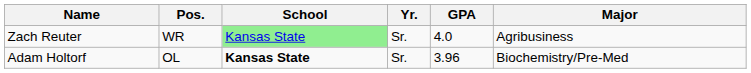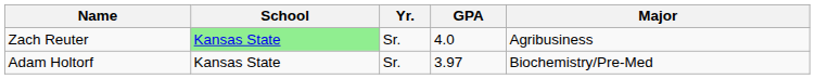 <table class="wikitable sortable sortable" style="width:100%;">
 <tr>
 <th>Name</th>
-<th>Pos.</th>
 <th>School</th>
 <th>Yr.</th>
 <th>GPA</th>
 <th>Major</th>
 </tr>
 <tr>
 <td>Zach Reuter</td>
-<td>WR</td>
 <td style="background: lightgreen;"><a href='#'>Kansas State</a></td>
 <td>Sr.</td>
 <td>4.0</td>
 <td>Agribusiness</td>
 </tr>
 <tr>
 <td>Adam Holtorf</td>
-<td>OL</td>
-<td><strong>Kansas State</strong></td>
+<td>Kansas State</td>
 <td>Sr.</td>
-<td>3.96</td>
+<td>3.97</td>
 <td>Biochemistry/Pre-Med</td>
 </tr>
 </table>
